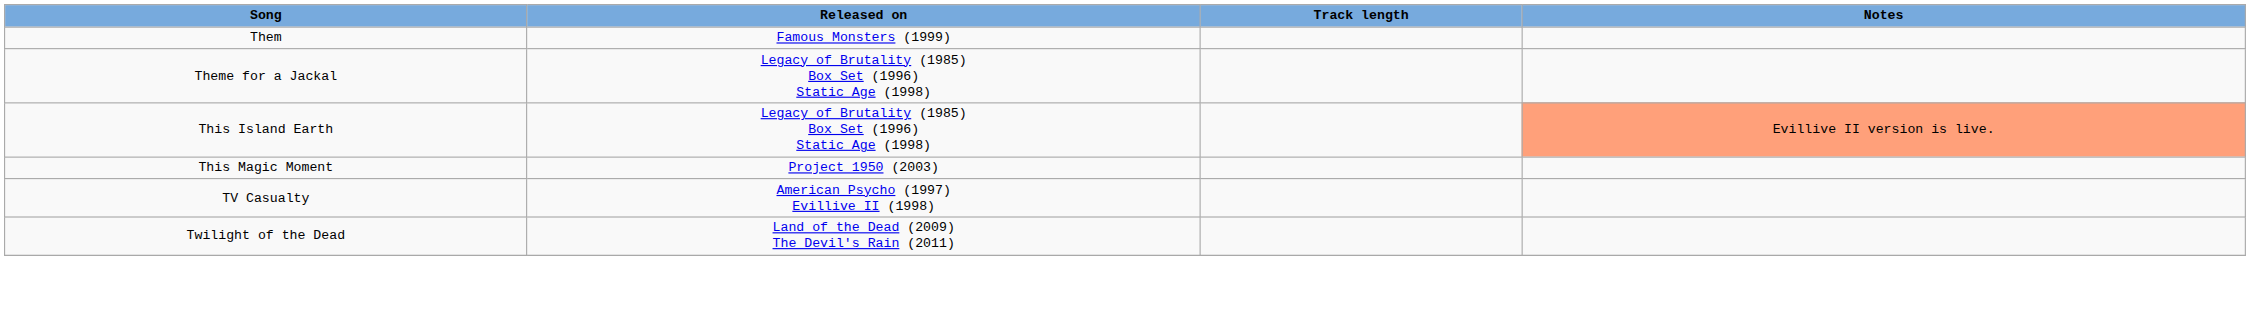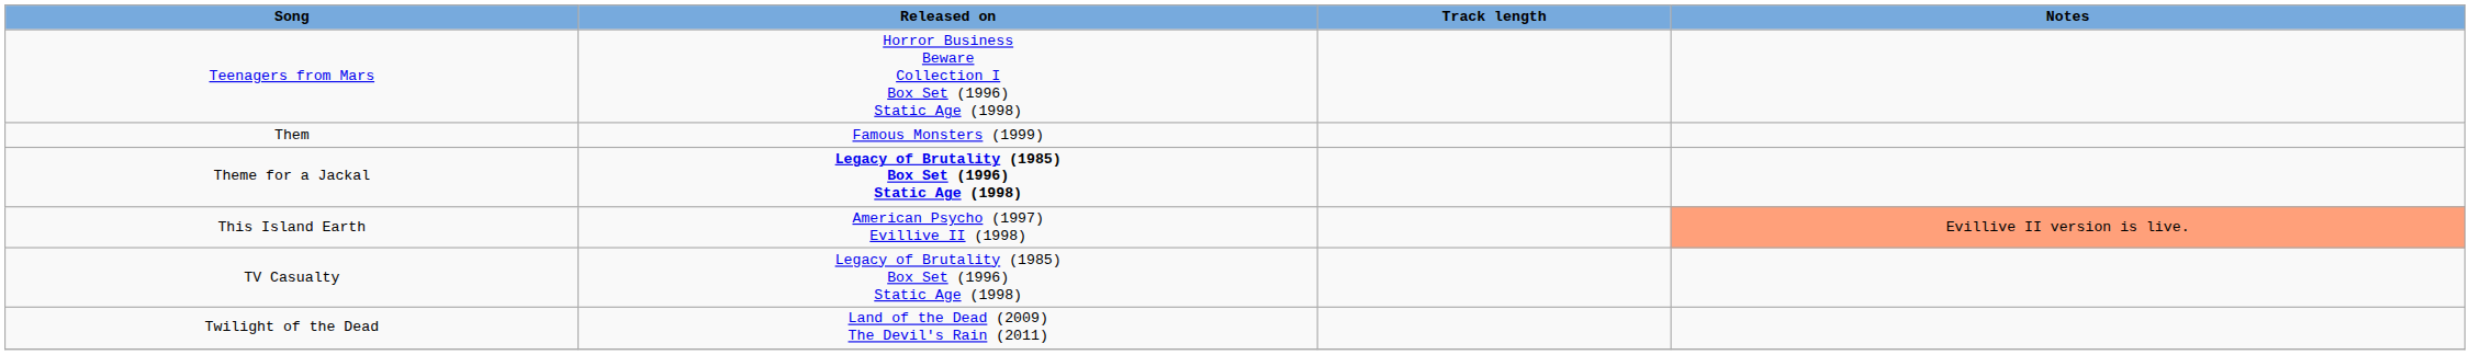 <table class="wikitable" style="margin:0.5em auto; clear:both; font-size:.9em; text-align:center; width:100%">
 <tr>
 <th style="background: #7ad;">Song</th>
 <th style="background: #7ad;">Released on</th>
 <th style="background: #7ad;">Track length</th>
 <th style="background: #7ad;">Notes</th>
+</tr>
+<tr>
+<td><a href='#'>Teenagers from Mars</a></td>
+<td><a href='#'>Horror Business</a><br><a href='#'>Beware</a><br><a href='#'>Collection I</a><br><a href='#'>Box Set</a> (1996)<br><a href='#'>Static Age</a> (1998)</td>
+<td></td>
+<td></td>
 </tr>
 <tr>
 <td>Them</td>
 <td><a href='#'>Famous Monsters</a> (1999)</td>
 <td></td>
 <td></td>
 </tr>
 <tr>
 <td>Theme for a Jackal</td>
-<td><a href='#'>Legacy of Brutality</a> (1985)<br><a href='#'>Box Set</a> (1996)<br><a href='#'>Static Age</a> (1998)</td>
+<td><strong><a href='#'>Legacy of Brutality</a> (1985)<br><a href='#'>Box Set</a> (1996)<br><a href='#'>Static Age</a> (1998)</strong></td>
 <td></td>
 <td></td>
 </tr>
 <tr>
 <td>This Island Earth</td>
-<td><a href='#'>Legacy of Brutality</a> (1985)<br><a href='#'>Box Set</a> (1996)<br><a href='#'>Static Age</a> (1998)</td>
+<td><a href='#'>American Psycho</a> (1997)<br><a href='#'>Evillive II</a> (1998)</td>
 <td></td>
 <td style="background: lightsalmon;">Evillive II version is live.</td>
 </tr>
 <tr>
-<td>This Magic Moment</td>
-<td><a href='#'>Project 1950</a> (2003)</td>
-<td></td>
-<td></td>
-</tr>
-<tr>
 <td>TV Casualty</td>
-<td><a href='#'>American Psycho</a> (1997)<br><a href='#'>Evillive II</a> (1998)</td>
+<td><a href='#'>Legacy of Brutality</a> (1985)<br><a href='#'>Box Set</a> (1996)<br><a href='#'>Static Age</a> (1998)</td>
 <td></td>
 <td></td>
 </tr>
 <tr>
 <td>Twilight of the Dead</td>
 <td><a href='#'>Land of the Dead</a> (2009)<br><a href='#'>The Devil's Rain</a> (2011)</td>
 <td></td>
 <td></td>
 </tr>
 <tr>
 </tr>
 </table>
